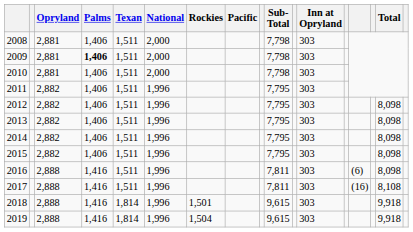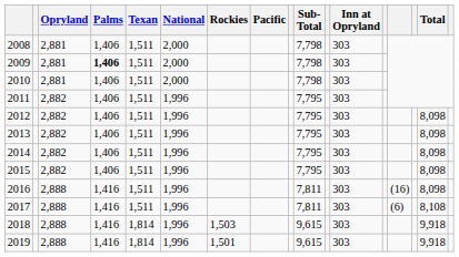 <table class="wikitable">
 <tr>
 <th class="unsortable"></th>
 <th></th>
 <th><a href='#'>Opryland</a><br></th>
 <th><a href='#'>Palms</a><br></th>
 <th><a href='#'>Texan</a><br></th>
 <th><a href='#'>National</a><br></th>
 <th>Rockies<br></th>
 <th>Pacific<br></th>
 <th></th>
 <th>Sub-<br>Total</th>
 <th></th>
 <th>Inn at<br>Opryland</th>
 <th></th>
 <th></th>
 <th></th>
 <th>Total<br></th>
 <th></th>
 </tr>
 <tr>
 <td>2008</td>
 <td></td>
 <td>2,881</td>
 <td>1,406</td>
 <td>1,511</td>
 <td>2,000</td>
 <td></td>
 <td></td>
 <td></td>
 <td>7,798</td>
 <td></td>
 <td>303</td>
 <td></td>
 <td rowspan="4" colspan="4"></td>
 </tr>
 <tr>
 <td>2009</td>
 <td></td>
 <td>2,881</td>
 <td><strong>1,406</strong></td>
 <td>1,511</td>
 <td>2,000</td>
 <td></td>
 <td></td>
 <td></td>
 <td>7,798</td>
 <td></td>
 <td>303</td>
 <td></td>
 </tr>
 <tr>
 <td>2010</td>
 <td></td>
 <td>2,881</td>
 <td>1,406</td>
 <td>1,511</td>
 <td>2,000</td>
 <td></td>
 <td></td>
 <td></td>
 <td>7,798</td>
 <td></td>
 <td>303</td>
 <td></td>
 </tr>
 <tr>
 <td>2011</td>
 <td></td>
 <td>2,882</td>
 <td>1,406</td>
 <td>1,511</td>
 <td>1,996</td>
 <td></td>
 <td></td>
 <td></td>
 <td>7,795</td>
 <td></td>
 <td>303</td>
 <td></td>
 </tr>
 <tr>
 <td>2012</td>
 <td></td>
 <td>2,882</td>
 <td>1,406</td>
 <td>1,511</td>
 <td>1,996</td>
 <td></td>
 <td></td>
 <td></td>
 <td>7,795</td>
 <td></td>
 <td>303</td>
 <td></td>
 <td></td>
 <td></td>
 <td>8,098</td>
 <td></td>
 </tr>
 <tr>
 <td>2013</td>
 <td></td>
 <td>2,882</td>
 <td>1,406</td>
 <td>1,511</td>
 <td>1,996</td>
 <td></td>
 <td></td>
 <td></td>
 <td>7,795</td>
 <td></td>
 <td>303</td>
 <td></td>
 <td></td>
 <td></td>
 <td>8,098</td>
 <td></td>
 </tr>
 <tr>
 <td>2014</td>
 <td></td>
 <td>2,882</td>
 <td>1,406</td>
 <td>1,511</td>
 <td>1,996</td>
 <td></td>
 <td></td>
 <td></td>
 <td>7,795</td>
 <td></td>
 <td>303</td>
 <td></td>
 <td></td>
 <td></td>
 <td>8,098</td>
 <td></td>
 </tr>
 <tr>
 <td>2015</td>
 <td></td>
 <td>2,882</td>
 <td>1,406</td>
 <td>1,511</td>
 <td>1,996</td>
 <td></td>
 <td></td>
 <td></td>
 <td>7,795</td>
 <td></td>
 <td>303</td>
 <td></td>
 <td></td>
 <td></td>
 <td>8,098</td>
 <td></td>
 </tr>
 <tr>
 <td>2016</td>
 <td></td>
 <td>2,888</td>
 <td>1,416</td>
 <td>1,511</td>
 <td>1,996</td>
 <td></td>
 <td></td>
 <td></td>
 <td>7,811</td>
 <td></td>
 <td>303</td>
 <td></td>
-<td>(6)</td>
+<td>(16)</td>
 <td></td>
 <td>8,098</td>
 <td></td>
 </tr>
 <tr>
 <td>2017</td>
 <td></td>
 <td>2,888</td>
 <td>1,416</td>
 <td>1,511</td>
 <td>1,996</td>
 <td></td>
 <td></td>
 <td></td>
 <td>7,811</td>
 <td></td>
 <td>303</td>
 <td></td>
-<td>(16)</td>
+<td>(6)</td>
 <td></td>
 <td>8,108</td>
 <td></td>
 </tr>
 <tr>
 <td>2018</td>
 <td></td>
 <td>2,888</td>
 <td>1,416</td>
 <td>1,814</td>
 <td>1,996</td>
-<td>1,501</td>
+<td>1,503</td>
 <td></td>
 <td></td>
 <td>9,615</td>
 <td></td>
 <td>303</td>
 <td></td>
 <td></td>
 <td></td>
 <td>9,918</td>
 <td></td>
 </tr>
 <tr>
 <td>2019</td>
 <td></td>
 <td>2,888</td>
 <td>1,416</td>
 <td>1,814</td>
 <td>1,996</td>
-<td>1,504</td>
+<td>1,501</td>
 <td></td>
 <td></td>
 <td>9,615</td>
 <td></td>
 <td>303</td>
 <td></td>
 <td></td>
 <td></td>
 <td>9,918</td>
 <td></td>
 </tr>
 </table>
